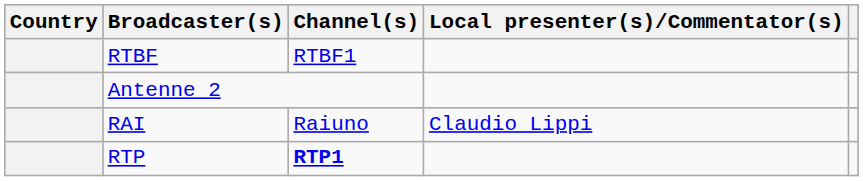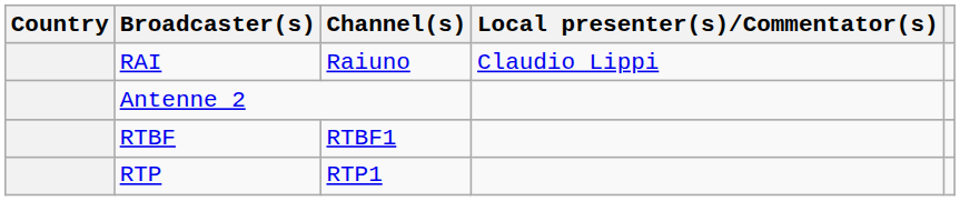 <table class="wikitable plainrowheaders">
 <tr>
 <th scope="col">Country</th>
 <th scope="col">Broadcaster(s)</th>
 <th scope="col">Channel(s)</th>
 <th scope="col">Local presenter(s)/Commentator(s)</th>
 <th scope="col"></th>
 </tr>
 <tr>
 <th scope="row"></th>
-<td><a href='#'>RTBF</a></td>
-<td><a href='#'>RTBF1</a></td>
-<td></td>
+<td><a href='#'>RAI</a></td>
+<td><a href='#'>Raiuno</a></td>
+<td><a href='#'>Claudio Lippi</a></td>
 <td></td>
 </tr>
 <tr>
 <th scope="row"></th>
 <td colspan="2"><a href='#'>Antenne 2</a></td>
 <td></td>
 <td></td>
 </tr>
 <tr>
 <th scope="row"></th>
-<td><a href='#'>RAI</a></td>
-<td><a href='#'>Raiuno</a></td>
-<td><a href='#'>Claudio Lippi</a></td>
+<td><a href='#'>RTBF</a></td>
+<td><a href='#'>RTBF1</a></td>
+<td></td>
 <td></td>
 </tr>
 <tr>
 <th scope="row"></th>
 <td><a href='#'>RTP</a></td>
-<td><strong><a href='#'>RTP1</a></strong></td>
+<td><a href='#'>RTP1</a></td>
 <td></td>
 <td></td>
 </tr>
 </table>
